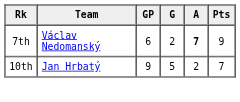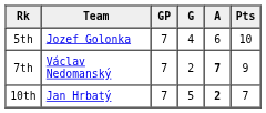 <table border=1 cellpadding=5 cellspacing=0>
 <tr>
 <th bgcolor="#efefef" width="20">Rk</th>
 <th bgcolor="#efefef" width="120">Team</th>
 <th bgcolor="#efefef" width="20">GP</th>
 <th bgcolor="#efefef" width="20">G</th>
 <th bgcolor="#efefef" width="20">A</th>
 <th bgcolor="#efefef" width="20">Pts</th>
 </tr>
 <tr align=center>
+<td>5th</td>
+<td align=left> <a href='#'>Jozef Golonka</a></td>
+<td>7</td>
+<td>4</td>
+<td>6</td>
+<td>10</td>
+</tr>
+<tr align=center>
 <td>7th</td>
 <td align=left> <a href='#'>Václav Nedomanský</a></td>
-<td>6</td>
+<td>7</td>
 <td>2</td>
 <td><strong>7</strong></td>
 <td>9</td>
 </tr>
 <tr align=center>
 <td>10th</td>
 <td align=left> <a href='#'>Jan Hrbatý</a></td>
-<td>9</td>
+<td>7</td>
 <td>5</td>
-<td>2</td>
+<td><strong>2</strong></td>
 <td>7</td>
 </tr>
 </table>
